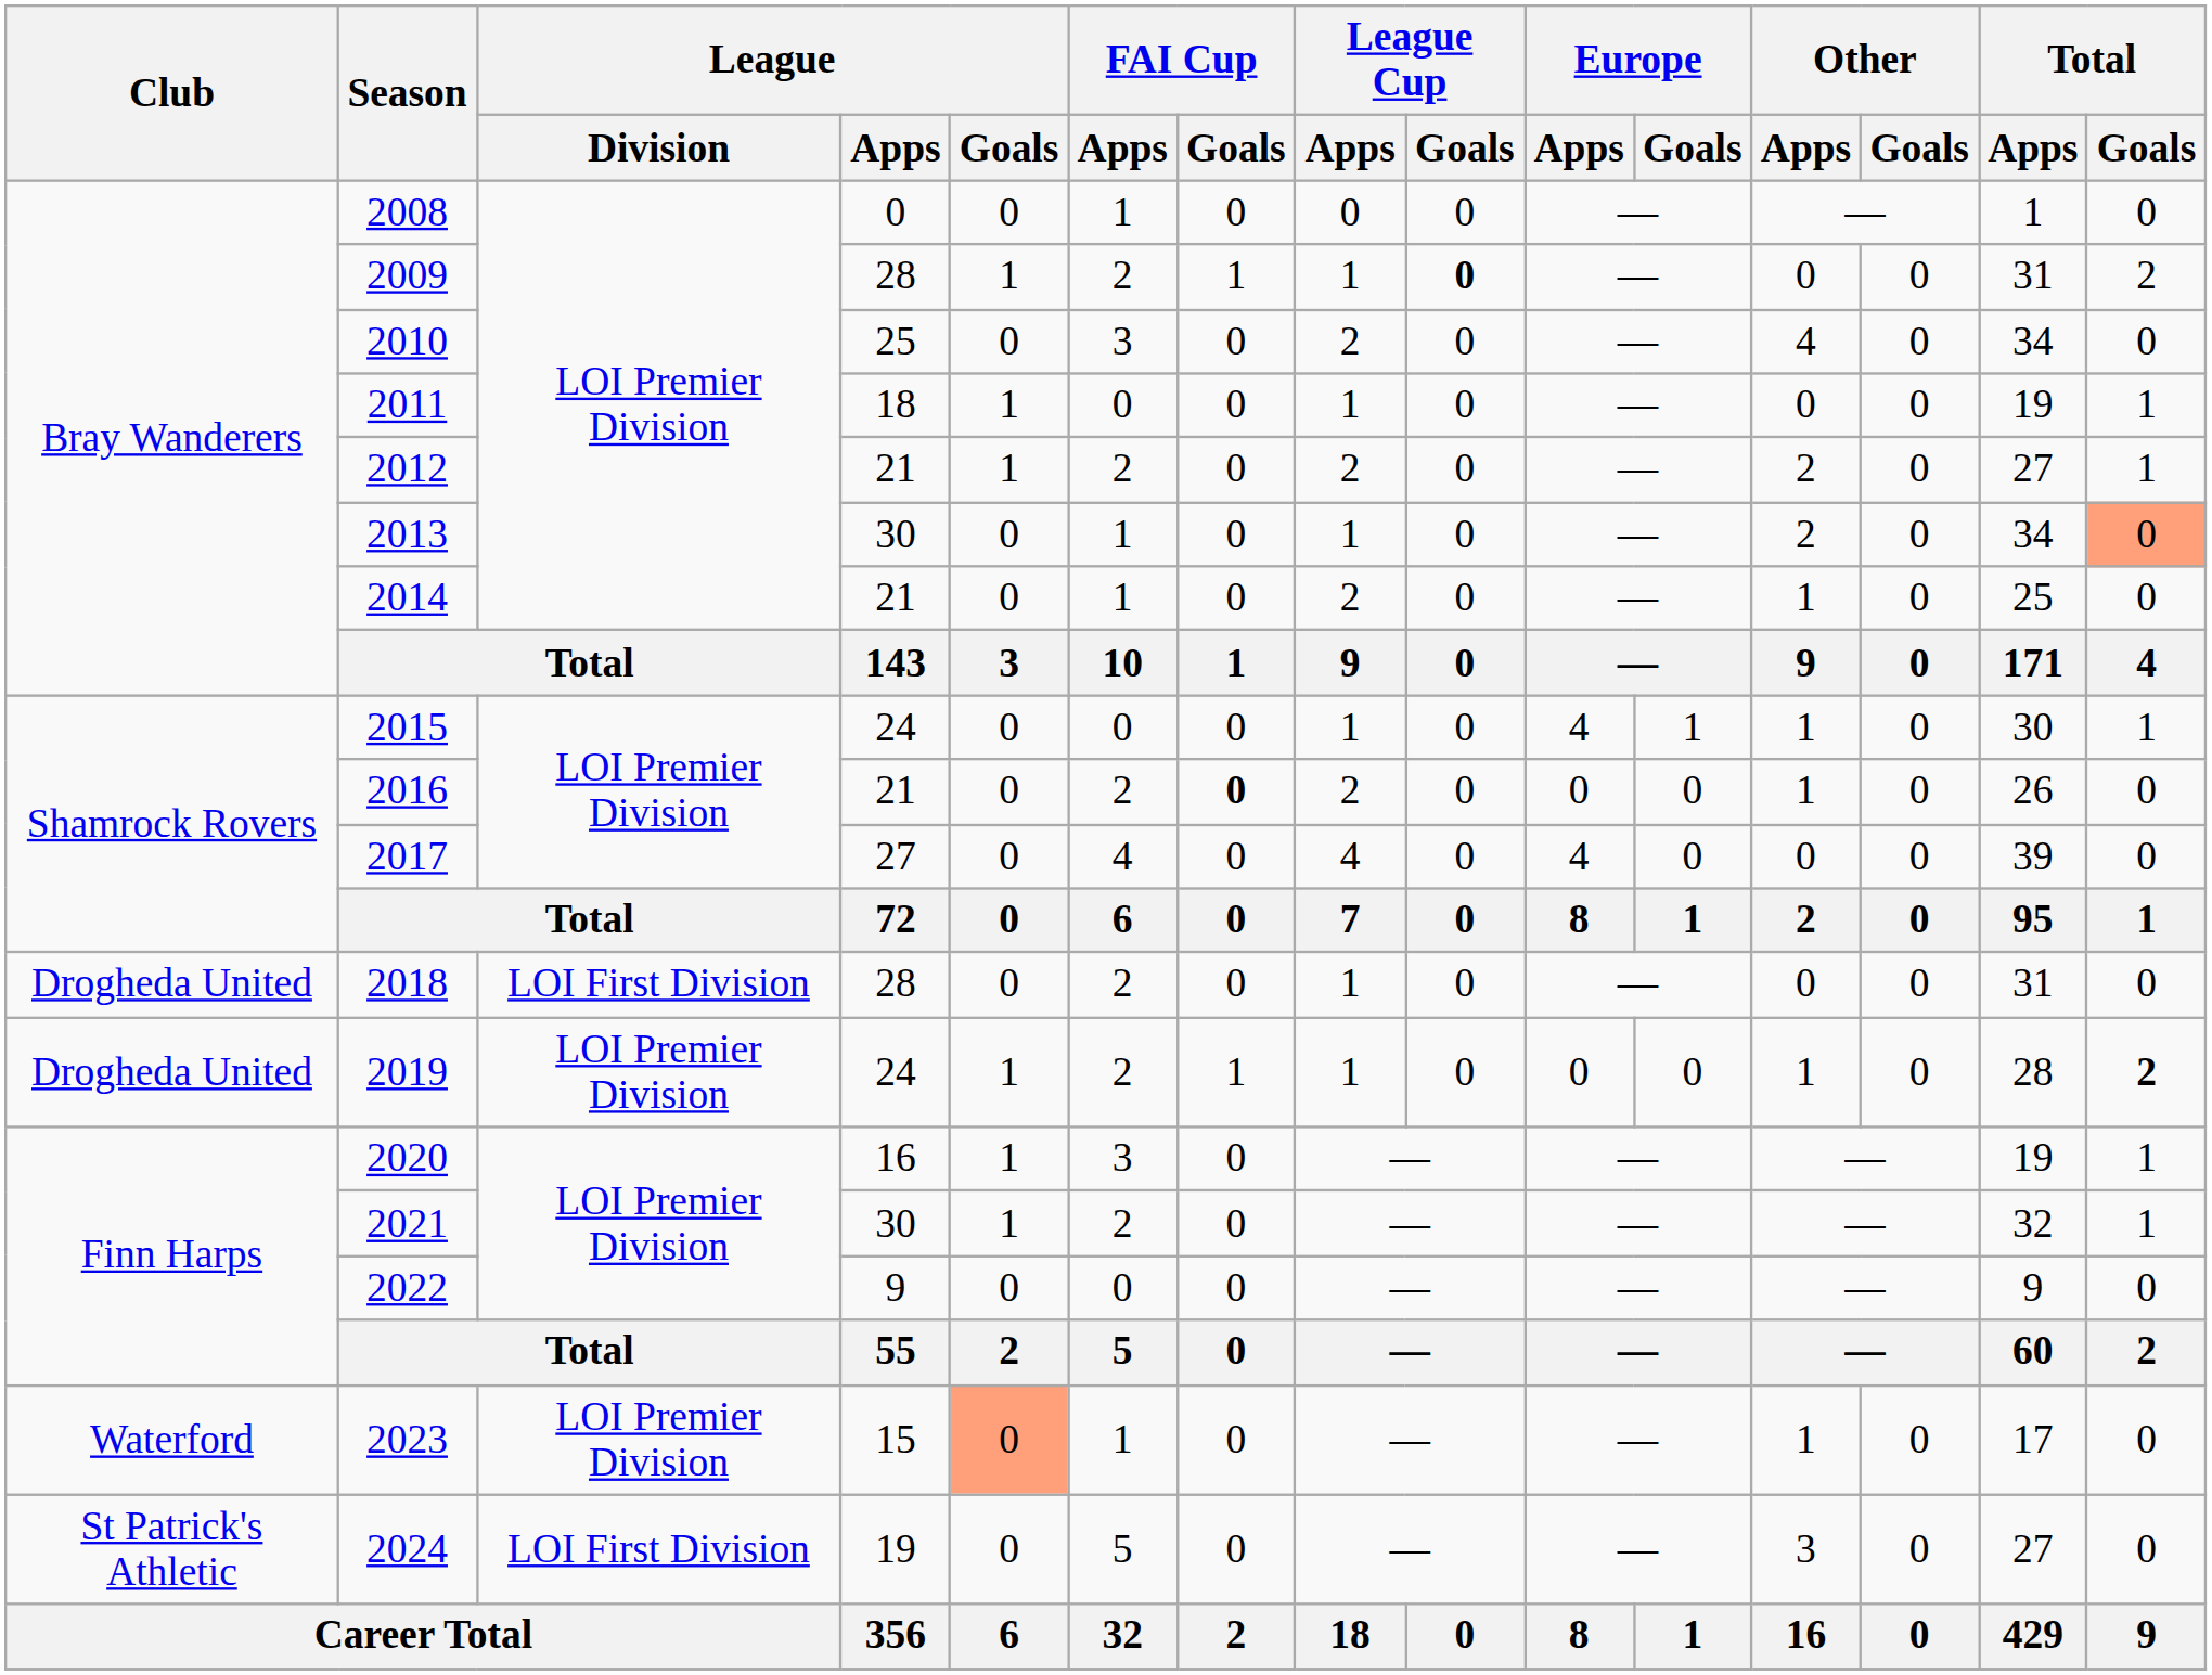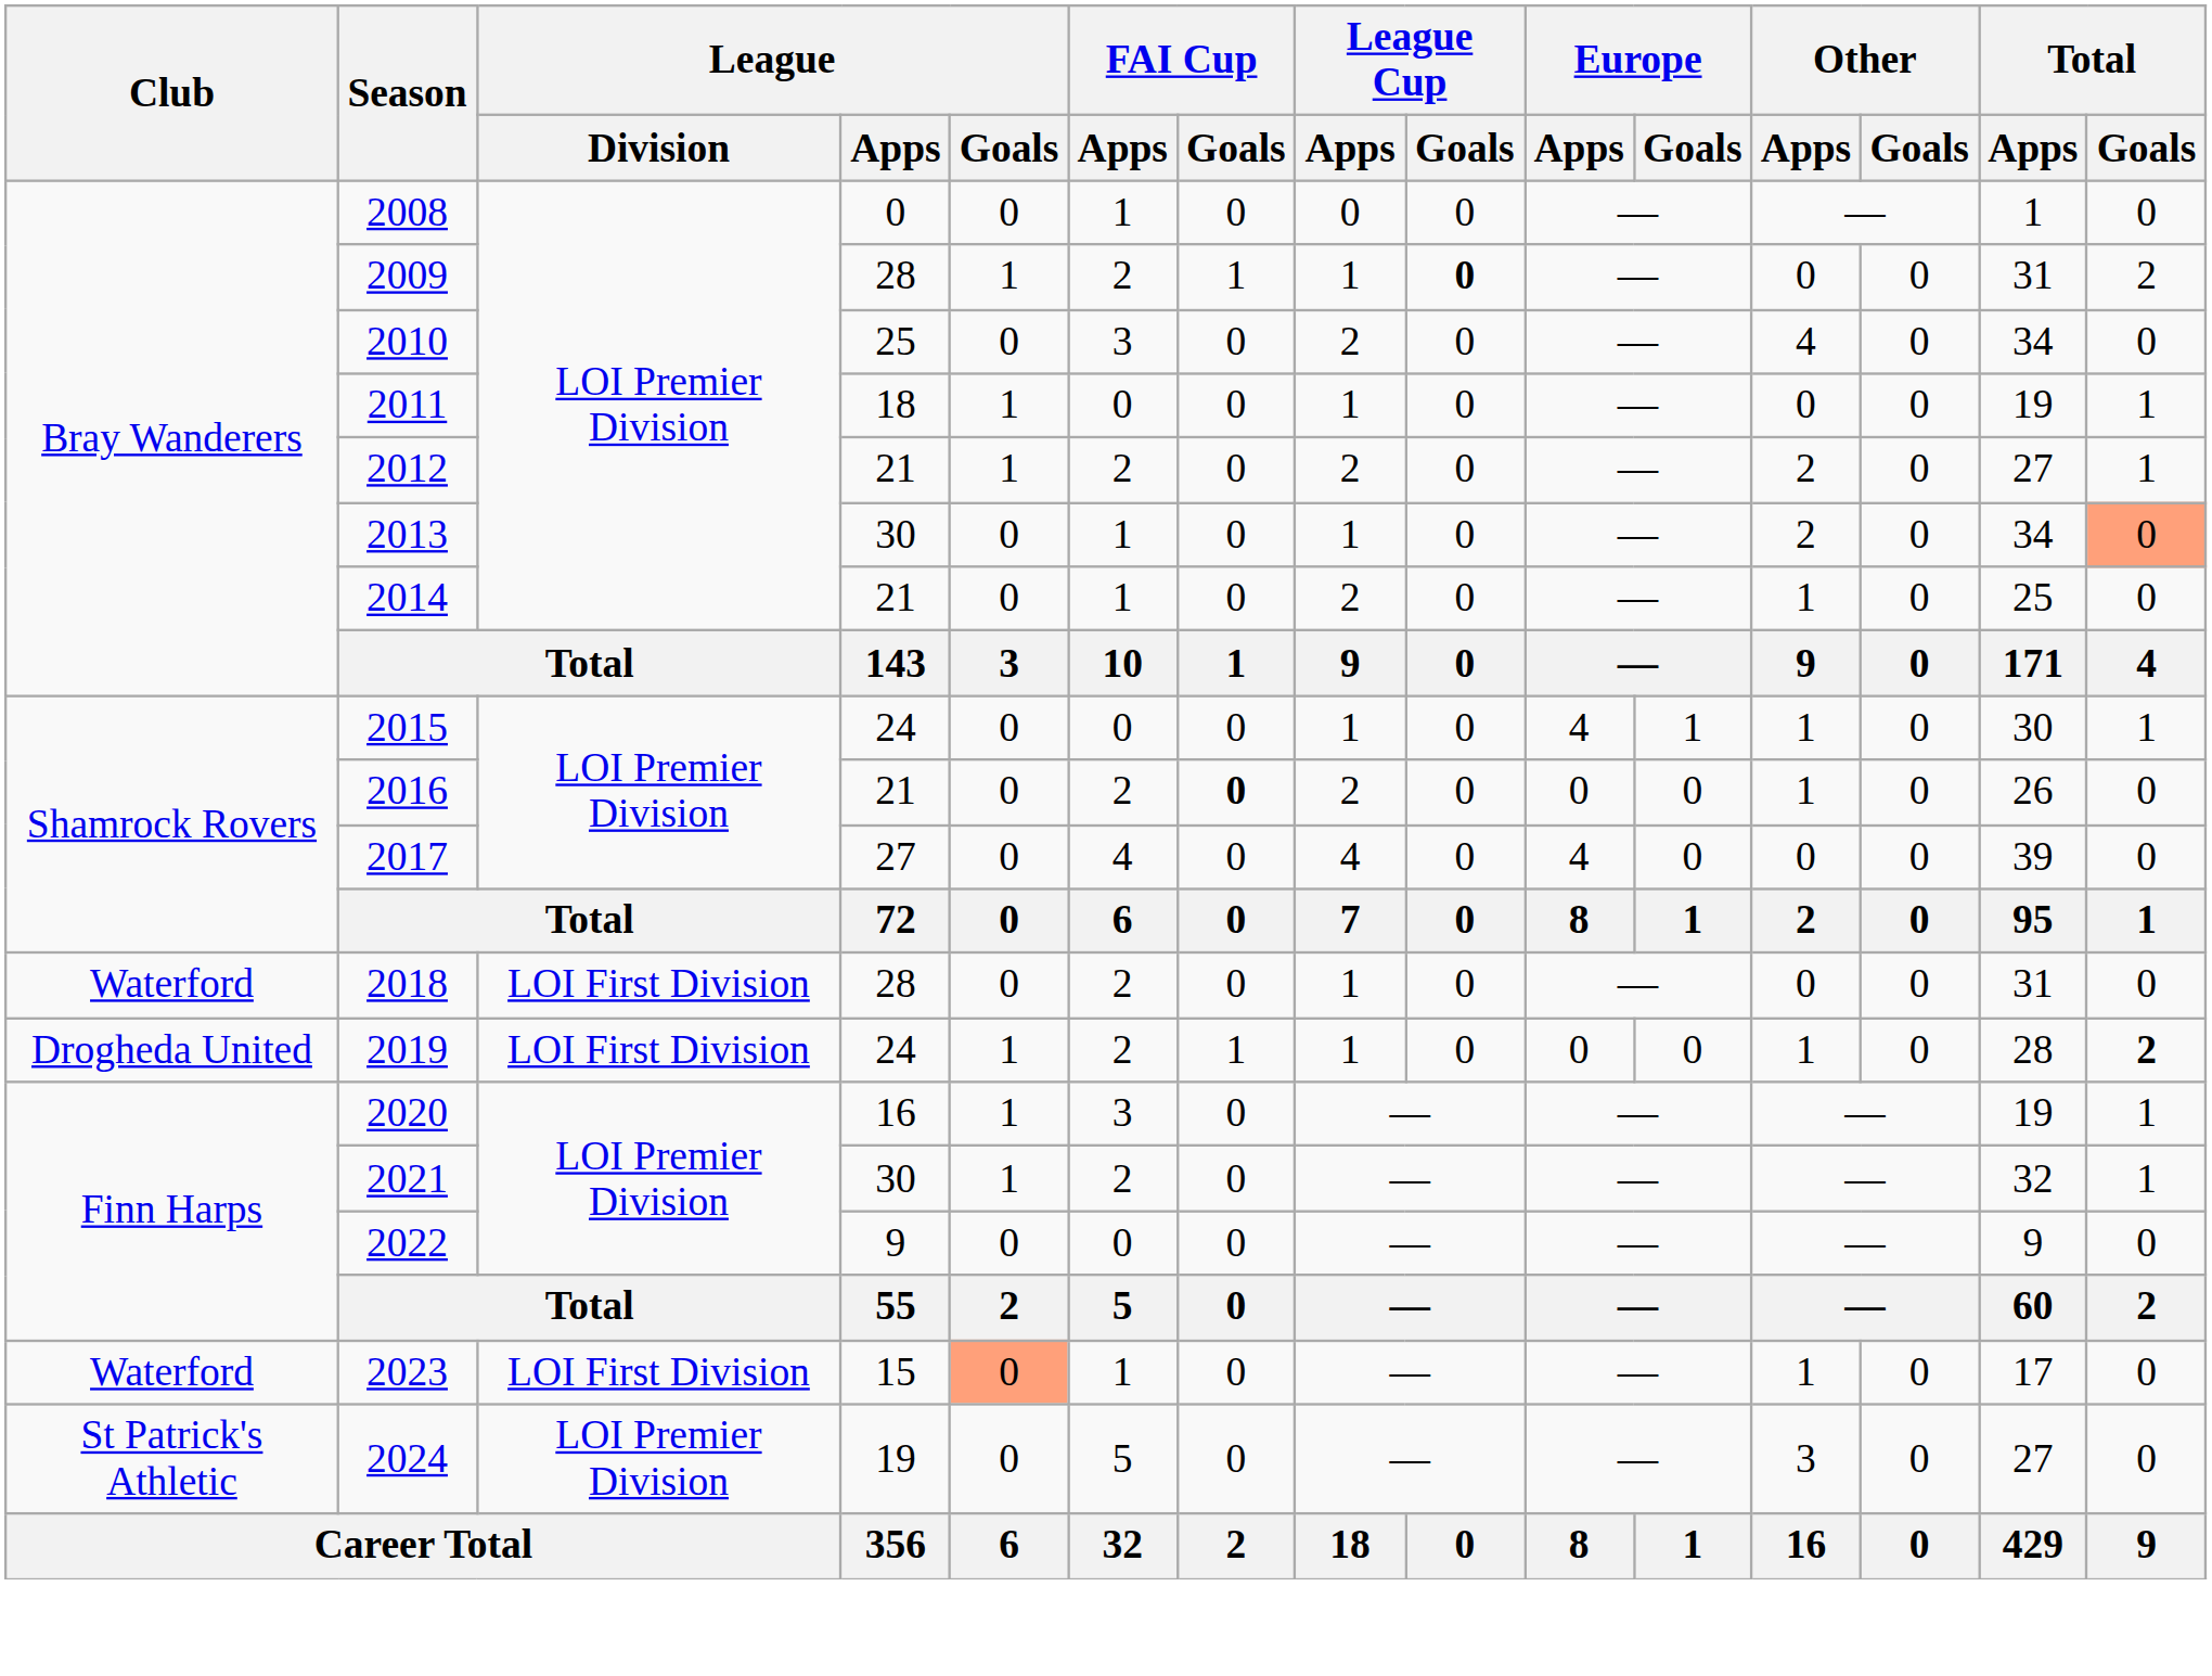 <table class="wikitable" style="text-align:center">
 <tr>
 <th rowspan="2">Club</th>
 <th rowspan="2">Season</th>
 <th colspan="3">League</th>
 <th colspan="2"><a href='#'>FAI Cup</a></th>
 <th colspan="2"><a href='#'>League Cup</a></th>
 <th colspan="2"><a href='#'>Europe</a></th>
 <th colspan="2">Other</th>
 <th colspan="2">Total</th>
 </tr>
 <tr>
 <th>Division</th>
 <th>Apps</th>
 <th>Goals</th>
 <th>Apps</th>
 <th>Goals</th>
 <th>Apps</th>
 <th>Goals</th>
 <th>Apps</th>
 <th>Goals</th>
 <th>Apps</th>
 <th>Goals</th>
 <th>Apps</th>
 <th>Goals</th>
 </tr>
 <tr>
 <td rowspan="8"><a href='#'>Bray Wanderers</a></td>
 <td><a href='#'>2008</a></td>
 <td rowspan="7"><a href='#'>LOI Premier Division</a></td>
 <td>0</td>
 <td>0</td>
 <td>1</td>
 <td>0</td>
 <td>0</td>
 <td>0</td>
 <td colspan=2>—</td>
 <td colspan=2>—</td>
 <td>1</td>
 <td>0</td>
 </tr>
 <tr>
 <td><a href='#'>2009</a></td>
 <td>28</td>
 <td>1</td>
 <td>2</td>
 <td>1</td>
 <td>1</td>
 <td><strong>0</strong></td>
 <td colspan=2>—</td>
 <td>0</td>
 <td>0</td>
 <td>31</td>
 <td>2</td>
 </tr>
 <tr>
 <td><a href='#'>2010</a></td>
 <td>25</td>
 <td>0</td>
 <td>3</td>
 <td>0</td>
 <td>2</td>
 <td>0</td>
 <td colspan=2>—</td>
 <td>4</td>
 <td>0</td>
 <td>34</td>
 <td>0</td>
 </tr>
 <tr>
 <td><a href='#'>2011</a></td>
 <td>18</td>
 <td>1</td>
 <td>0</td>
 <td>0</td>
 <td>1</td>
 <td>0</td>
 <td colspan=2>—</td>
 <td>0</td>
 <td>0</td>
 <td>19</td>
 <td>1</td>
 </tr>
 <tr>
 <td><a href='#'>2012</a></td>
 <td>21</td>
 <td>1</td>
 <td>2</td>
 <td>0</td>
 <td>2</td>
 <td>0</td>
 <td colspan=2>—</td>
 <td>2</td>
 <td>0</td>
 <td>27</td>
 <td>1</td>
 </tr>
 <tr>
 <td><a href='#'>2013</a></td>
 <td>30</td>
 <td>0</td>
 <td>1</td>
 <td>0</td>
 <td>1</td>
 <td>0</td>
 <td colspan=2>—</td>
 <td>2</td>
 <td>0</td>
 <td>34</td>
 <td style="background: lightsalmon;">0</td>
 </tr>
 <tr>
 <td><a href='#'>2014</a></td>
 <td>21</td>
 <td>0</td>
 <td>1</td>
 <td>0</td>
 <td>2</td>
 <td>0</td>
 <td colspan=2>—</td>
 <td>1</td>
 <td>0</td>
 <td>25</td>
 <td>0</td>
 </tr>
 <tr>
 <th colspan="2">Total</th>
 <th>143</th>
 <th>3</th>
 <th>10</th>
 <th>1</th>
 <th>9</th>
 <th>0</th>
 <th colspan=2>—</th>
 <th>9</th>
 <th>0</th>
 <th>171</th>
 <th>4</th>
 </tr>
 <tr>
 <td rowspan="4"><a href='#'>Shamrock Rovers</a></td>
 <td><a href='#'>2015</a></td>
 <td rowspan="3"><a href='#'>LOI Premier Division</a></td>
 <td>24</td>
 <td>0</td>
 <td>0</td>
 <td>0</td>
 <td>1</td>
 <td>0</td>
 <td>4</td>
 <td>1</td>
 <td>1</td>
 <td>0</td>
 <td>30</td>
 <td>1</td>
 </tr>
 <tr>
 <td><a href='#'>2016</a></td>
 <td>21</td>
 <td>0</td>
 <td>2</td>
 <td><strong>0</strong></td>
 <td>2</td>
 <td>0</td>
 <td>0</td>
 <td>0</td>
 <td>1</td>
 <td>0</td>
 <td>26</td>
 <td>0</td>
 </tr>
 <tr>
 <td><a href='#'>2017</a></td>
 <td>27</td>
 <td>0</td>
 <td>4</td>
 <td>0</td>
 <td>4</td>
 <td>0</td>
 <td>4</td>
 <td>0</td>
 <td>0</td>
 <td>0</td>
 <td>39</td>
 <td>0</td>
 </tr>
 <tr>
 <th colspan="2">Total</th>
 <th>72</th>
 <th>0</th>
 <th>6</th>
 <th>0</th>
 <th>7</th>
 <th>0</th>
 <th>8</th>
 <th>1</th>
 <th>2</th>
 <th>0</th>
 <th>95</th>
 <th>1</th>
 </tr>
 <tr>
-<td><a href='#'>Drogheda United</a></td>
+<td><a href='#'>Waterford</a></td>
 <td><a href='#'>2018</a></td>
 <td><a href='#'>LOI First Division</a></td>
 <td>28</td>
 <td>0</td>
 <td>2</td>
 <td>0</td>
 <td>1</td>
 <td>0</td>
 <td colspan=2>—</td>
 <td>0</td>
 <td>0</td>
 <td>31</td>
 <td>0</td>
 </tr>
 <tr>
 <td><a href='#'>Drogheda United</a></td>
 <td><a href='#'>2019</a></td>
-<td><a href='#'>LOI Premier Division</a></td>
+<td><a href='#'>LOI First Division</a></td>
 <td>24</td>
 <td>1</td>
 <td>2</td>
 <td>1</td>
 <td>1</td>
 <td>0</td>
 <td>0</td>
 <td>0</td>
 <td>1</td>
 <td>0</td>
 <td>28</td>
 <td><strong>2</strong></td>
 </tr>
 <tr>
 <td rowspan="4"><a href='#'>Finn Harps</a></td>
 <td><a href='#'>2020</a></td>
 <td rowspan="3"><a href='#'>LOI Premier Division</a></td>
 <td>16</td>
 <td>1</td>
 <td>3</td>
 <td>0</td>
 <td colspan=2>—</td>
 <td colspan=2>—</td>
 <td colspan=2>—</td>
 <td>19</td>
 <td>1</td>
 </tr>
 <tr>
 <td><a href='#'>2021</a></td>
 <td>30</td>
 <td>1</td>
 <td>2</td>
 <td>0</td>
 <td colspan=2>—</td>
 <td colspan=2>—</td>
 <td colspan=2>—</td>
 <td>32</td>
 <td>1</td>
 </tr>
 <tr>
 <td><a href='#'>2022</a></td>
 <td>9</td>
 <td>0</td>
 <td>0</td>
 <td>0</td>
 <td colspan=2>—</td>
 <td colspan=2>—</td>
 <td colspan=2>—</td>
 <td>9</td>
 <td>0</td>
 </tr>
 <tr>
 <th colspan="2">Total</th>
 <th>55</th>
 <th>2</th>
 <th>5</th>
 <th>0</th>
 <th colspan=2>—</th>
 <th colspan=2>—</th>
 <th colspan=2>—</th>
 <th>60</th>
 <th>2</th>
 </tr>
 <tr>
 <td><a href='#'>Waterford</a></td>
 <td><a href='#'>2023</a></td>
-<td><a href='#'>LOI Premier Division</a></td>
+<td><a href='#'>LOI First Division</a></td>
 <td>15</td>
 <td style="background: lightsalmon;">0</td>
 <td>1</td>
 <td>0</td>
 <td colspan=2>—</td>
 <td colspan=2>—</td>
 <td>1</td>
 <td>0</td>
 <td>17</td>
 <td>0</td>
 </tr>
 <tr>
 <td><a href='#'>St Patrick's Athletic</a></td>
 <td><a href='#'>2024</a></td>
-<td><a href='#'>LOI First Division</a></td>
+<td><a href='#'>LOI Premier Division</a></td>
 <td>19</td>
 <td>0</td>
 <td>5</td>
 <td>0</td>
 <td colspan=2>—</td>
 <td colspan=2>—</td>
 <td>3</td>
 <td>0</td>
 <td>27</td>
 <td>0</td>
 </tr>
 <tr>
 <th colspan="3">Career Total</th>
 <th>356</th>
 <th>6</th>
 <th>32</th>
 <th>2</th>
 <th>18</th>
 <th>0</th>
 <th>8</th>
 <th>1</th>
 <th>16</th>
 <th>0</th>
 <th>429</th>
 <th>9</th>
 </tr>
 </table>
